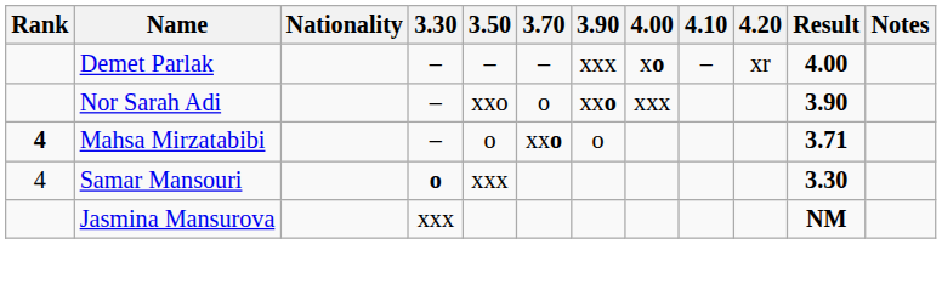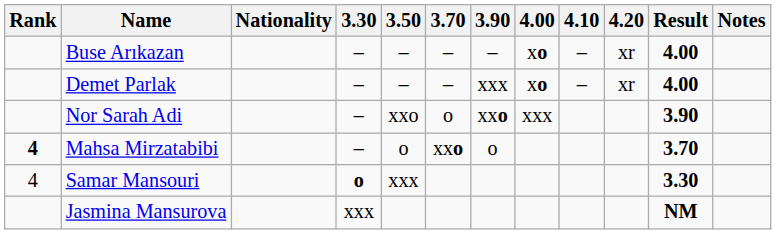 <table class="wikitable sortable" style="text-align:center">
 <tr>
 <th>Rank</th>
 <th>Name</th>
 <th>Nationality</th>
 <th>3.30</th>
 <th>3.50</th>
 <th>3.70</th>
 <th>3.90</th>
 <th>4.00</th>
 <th>4.10</th>
 <th>4.20</th>
 <th>Result</th>
 <th>Notes</th>
+</tr>
+<tr>
+<td></td>
+<td align=left><a href='#'>Buse Arıkazan</a></td>
+<td align=left></td>
+<td>–</td>
+<td>–</td>
+<td>–</td>
+<td>–</td>
+<td>x<strong>o</strong></td>
+<td>–</td>
+<td>xr</td>
+<td><strong>4.00</strong></td>
+<td></td>
 </tr>
 <tr>
 <td></td>
 <td align=left><a href='#'>Demet Parlak</a></td>
 <td align=left></td>
 <td>–</td>
 <td>–</td>
 <td>–</td>
 <td>xxx</td>
 <td>x<strong>o</strong></td>
 <td>–</td>
 <td>xr</td>
 <td><strong>4.00</strong></td>
 <td></td>
 </tr>
 <tr>
 <td></td>
 <td align=left><a href='#'>Nor Sarah Adi</a></td>
 <td align=left></td>
 <td>–</td>
 <td>xxo</td>
 <td>o</td>
 <td>xx<strong>o</strong></td>
 <td>xxx</td>
 <td></td>
 <td></td>
 <td><strong>3.90</strong></td>
 <td></td>
 </tr>
 <tr>
 <td><strong>4</strong></td>
 <td align=left><a href='#'>Mahsa Mirzatabibi</a></td>
 <td align=left></td>
 <td>–</td>
 <td>o</td>
 <td>xx<strong>o</strong></td>
 <td>o</td>
 <td></td>
 <td></td>
 <td></td>
-<td><strong>3.71</strong></td>
+<td><strong>3.70</strong></td>
 <td></td>
 </tr>
 <tr>
 <td>4</td>
 <td align=left><a href='#'>Samar Mansouri</a></td>
 <td align=left></td>
 <td><strong>o</strong></td>
 <td>xxx</td>
 <td></td>
 <td></td>
 <td></td>
 <td></td>
 <td></td>
 <td><strong>3.30</strong></td>
 <td></td>
 </tr>
 <tr>
 <td></td>
 <td align=left><a href='#'>Jasmina Mansurova</a></td>
 <td align=left></td>
 <td>xxx</td>
 <td></td>
 <td></td>
 <td></td>
 <td></td>
 <td></td>
 <td></td>
 <td><strong>NM</strong></td>
 <td></td>
 </tr>
 </table>
